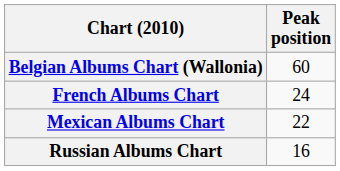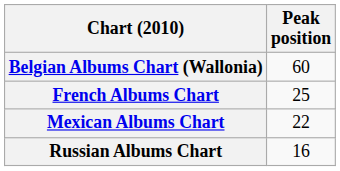 <table class="wikitable sortable plainrowheaders">
 <tr>
 <th scope="col">Chart (2010)</th>
 <th scope="col">Peak<br>position</th>
 </tr>
 <tr>
 <th scope="row"><a href='#'>Belgian Albums Chart</a> (Wallonia)</th>
 <td style="text-align:center;">60</td>
 </tr>
 <tr>
 <th scope="row"><a href='#'>French Albums Chart</a></th>
-<td style="text-align:center;">24</td>
+<td style="text-align:center;">25</td>
 </tr>
 <tr>
 <th scope="row"><a href='#'>Mexican Albums Chart</a></th>
 <td style="text-align:center;">22</td>
 </tr>
 <tr>
 <th scope="row">Russian Albums Chart</th>
 <td style="text-align:center;">16</td>
 </tr>
 </table>
